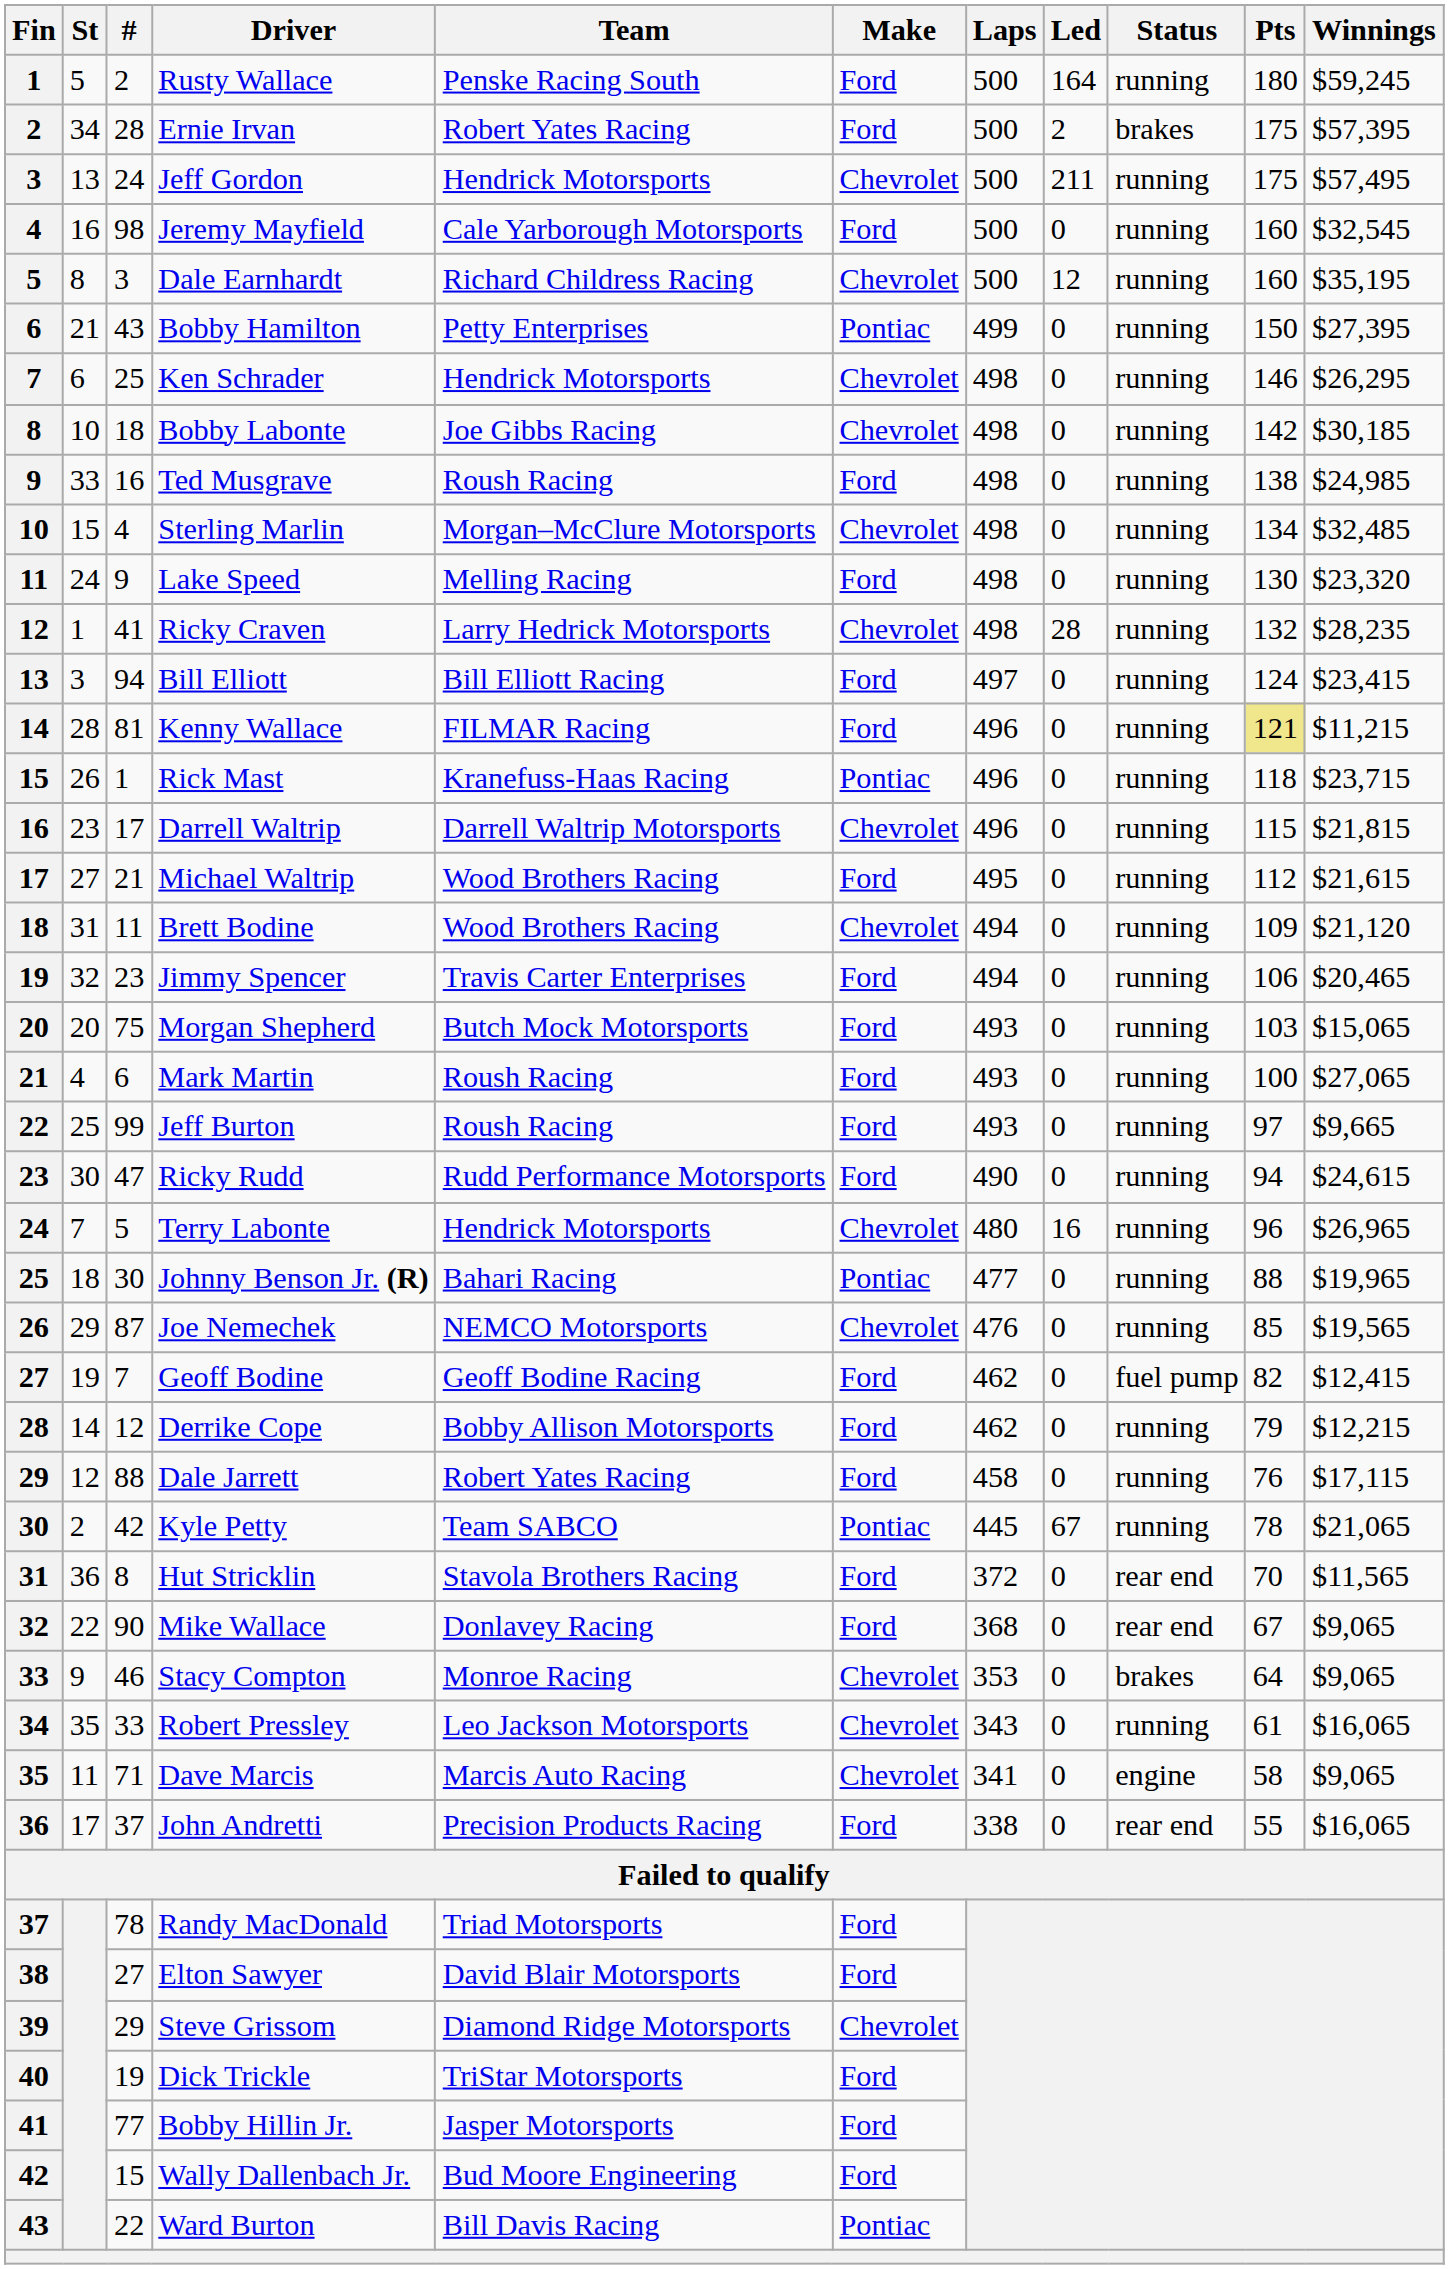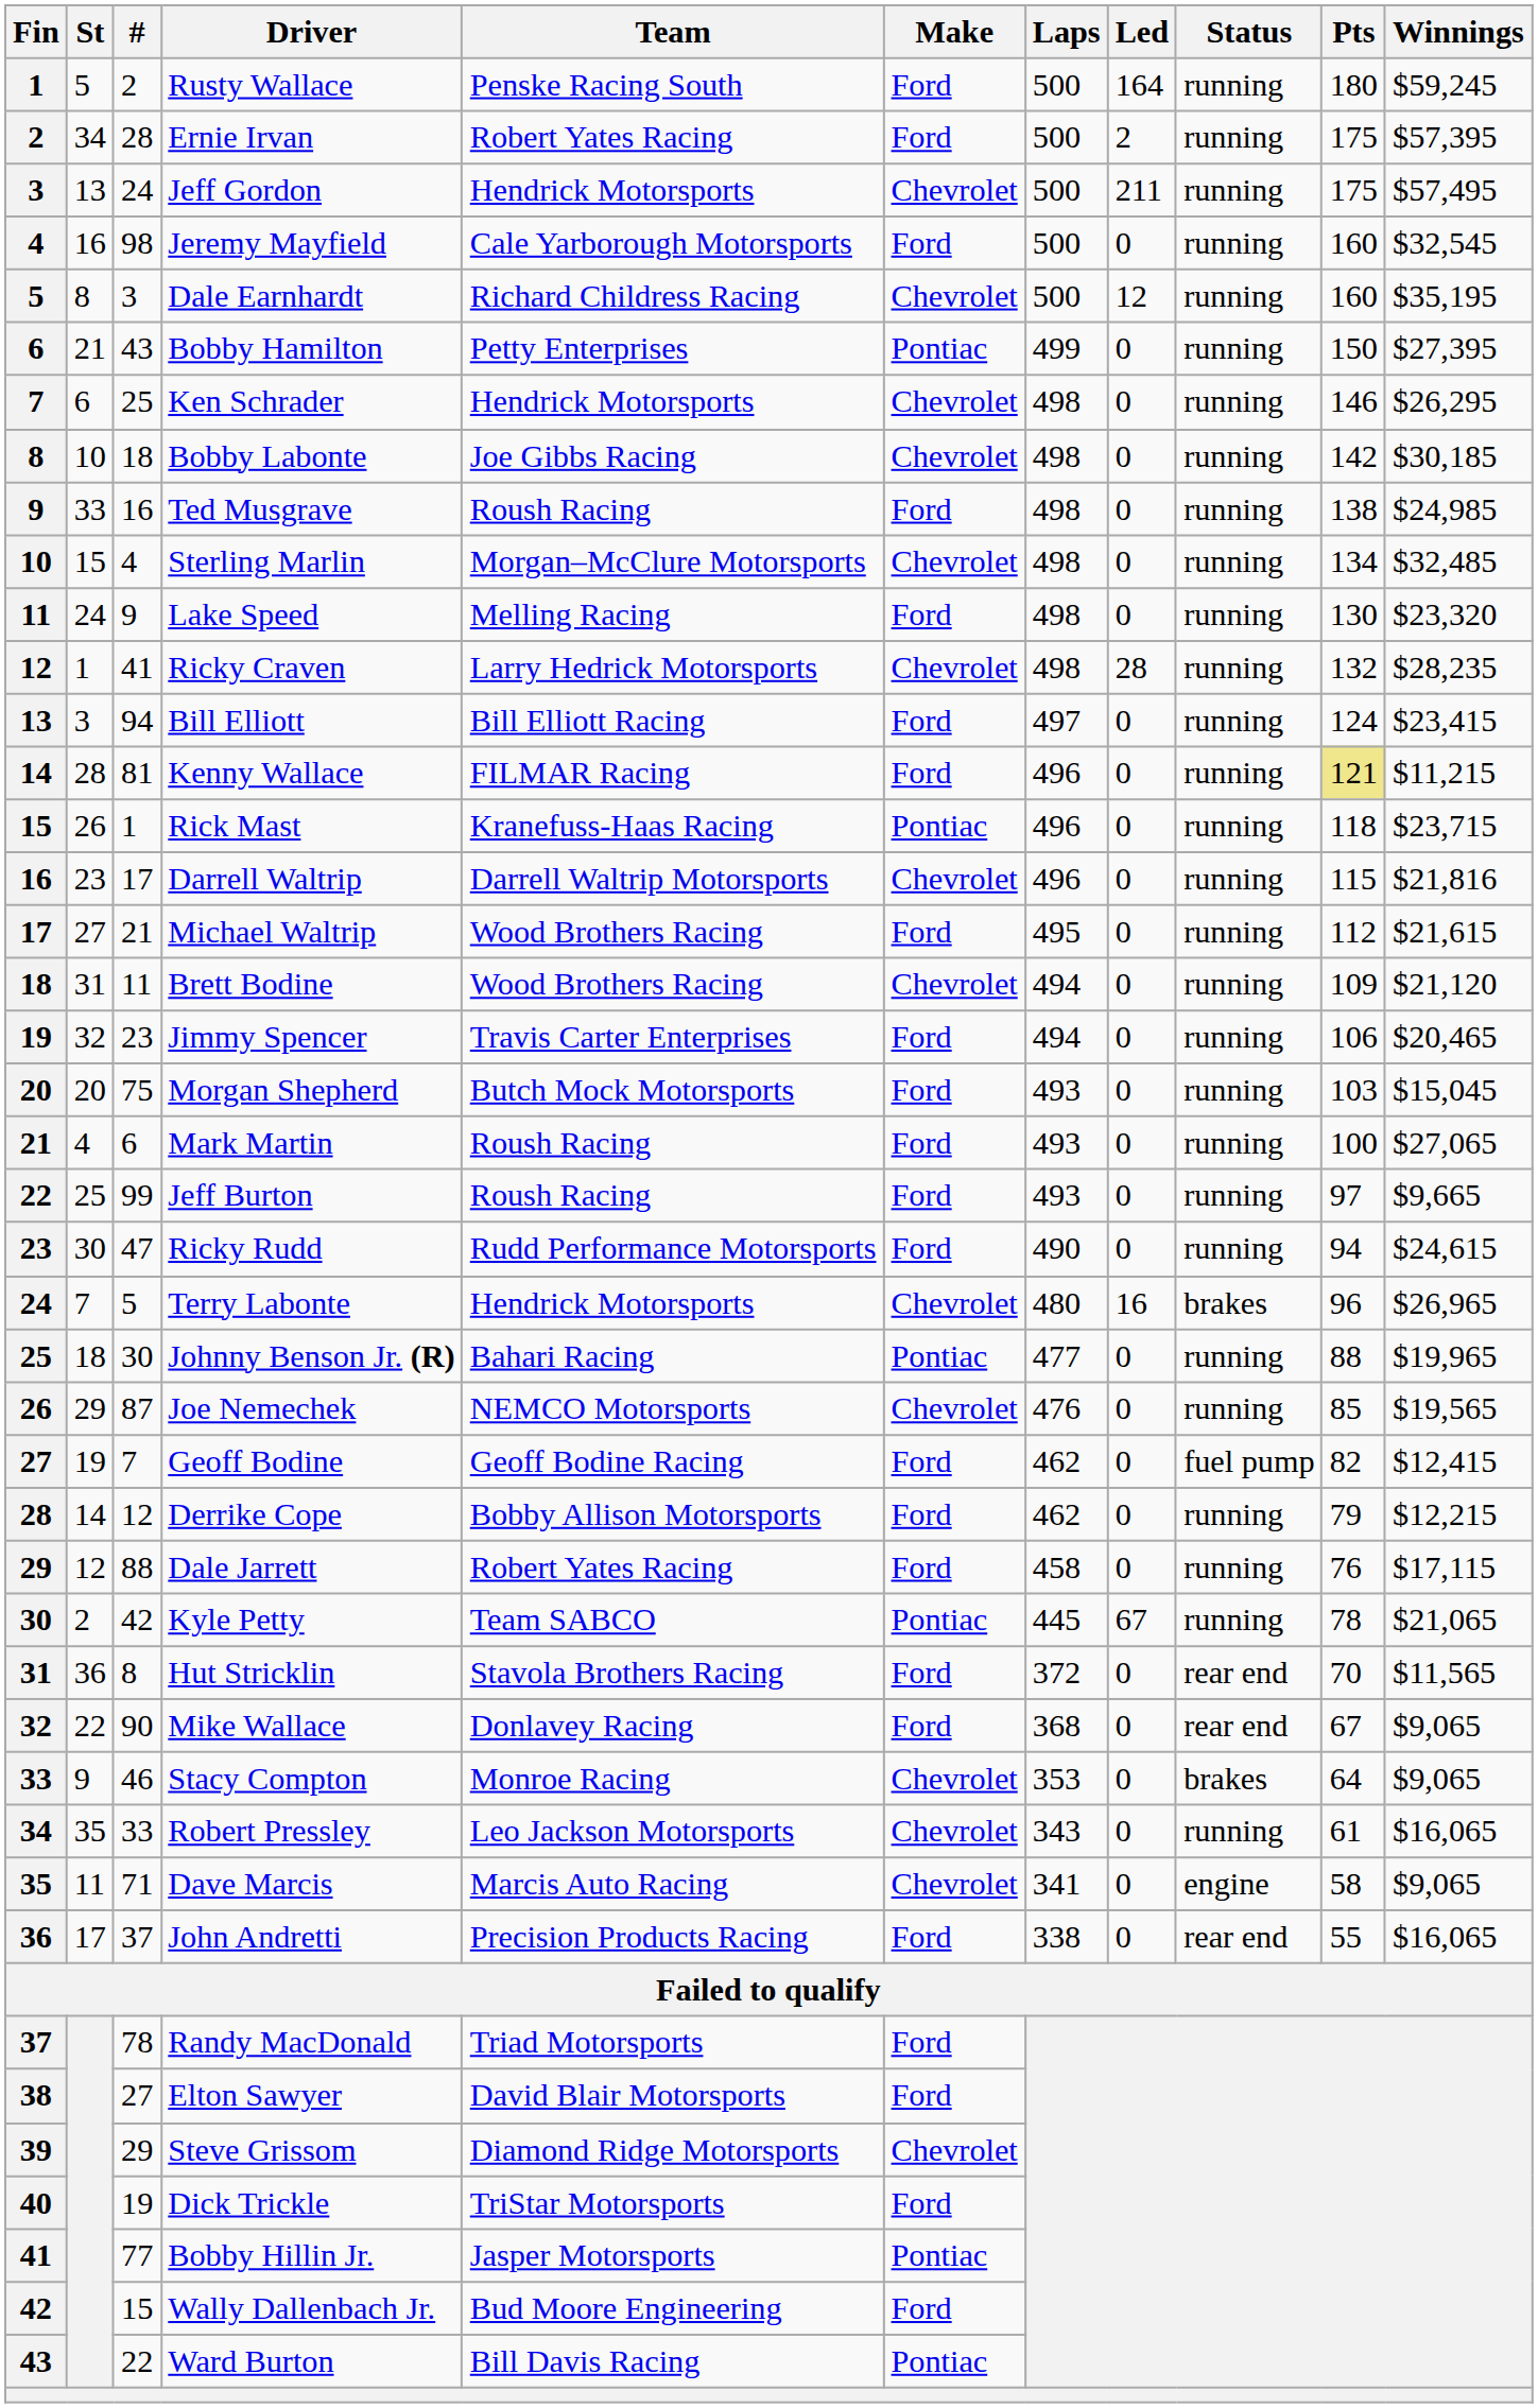 <table class="wikitable" style="font-size:95%">
 <tr>
 <th>Fin</th>
 <th>St</th>
 <th>#</th>
 <th>Driver</th>
 <th>Team</th>
 <th>Make</th>
 <th>Laps</th>
 <th>Led</th>
 <th>Status</th>
 <th>Pts</th>
 <th>Winnings</th>
 </tr>
 <tr>
 <th>1</th>
 <td>5</td>
 <td>2</td>
 <td><a href='#'>Rusty Wallace</a></td>
 <td><a href='#'>Penske Racing South</a></td>
 <td><a href='#'>Ford</a></td>
 <td>500</td>
 <td>164</td>
 <td>running</td>
 <td>180</td>
 <td>$59,245</td>
 </tr>
 <tr>
 <th>2</th>
 <td>34</td>
 <td>28</td>
 <td><a href='#'>Ernie Irvan</a></td>
 <td><a href='#'>Robert Yates Racing</a></td>
 <td><a href='#'>Ford</a></td>
 <td>500</td>
 <td>2</td>
-<td>brakes</td>
+<td>running</td>
 <td>175</td>
 <td>$57,395</td>
 </tr>
 <tr>
 <th>3</th>
 <td>13</td>
 <td>24</td>
 <td><a href='#'>Jeff Gordon</a></td>
 <td><a href='#'>Hendrick Motorsports</a></td>
 <td><a href='#'>Chevrolet</a></td>
 <td>500</td>
 <td>211</td>
 <td>running</td>
 <td>175</td>
 <td>$57,495</td>
 </tr>
 <tr>
 <th>4</th>
 <td>16</td>
 <td>98</td>
 <td><a href='#'>Jeremy Mayfield</a></td>
 <td><a href='#'>Cale Yarborough Motorsports</a></td>
 <td><a href='#'>Ford</a></td>
 <td>500</td>
 <td>0</td>
 <td>running</td>
 <td>160</td>
 <td>$32,545</td>
 </tr>
 <tr>
 <th>5</th>
 <td>8</td>
 <td>3</td>
 <td><a href='#'>Dale Earnhardt</a></td>
 <td><a href='#'>Richard Childress Racing</a></td>
 <td><a href='#'>Chevrolet</a></td>
 <td>500</td>
 <td>12</td>
 <td>running</td>
 <td>160</td>
 <td>$35,195</td>
 </tr>
 <tr>
 <th>6</th>
 <td>21</td>
 <td>43</td>
 <td><a href='#'>Bobby Hamilton</a></td>
 <td><a href='#'>Petty Enterprises</a></td>
 <td><a href='#'>Pontiac</a></td>
 <td>499</td>
 <td>0</td>
 <td>running</td>
 <td>150</td>
 <td>$27,395</td>
 </tr>
 <tr>
 <th>7</th>
 <td>6</td>
 <td>25</td>
 <td><a href='#'>Ken Schrader</a></td>
 <td><a href='#'>Hendrick Motorsports</a></td>
 <td><a href='#'>Chevrolet</a></td>
 <td>498</td>
 <td>0</td>
 <td>running</td>
 <td>146</td>
 <td>$26,295</td>
 </tr>
 <tr>
 <th>8</th>
 <td>10</td>
 <td>18</td>
 <td><a href='#'>Bobby Labonte</a></td>
 <td><a href='#'>Joe Gibbs Racing</a></td>
 <td><a href='#'>Chevrolet</a></td>
 <td>498</td>
 <td>0</td>
 <td>running</td>
 <td>142</td>
 <td>$30,185</td>
 </tr>
 <tr>
 <th>9</th>
 <td>33</td>
 <td>16</td>
 <td><a href='#'>Ted Musgrave</a></td>
 <td><a href='#'>Roush Racing</a></td>
 <td><a href='#'>Ford</a></td>
 <td>498</td>
 <td>0</td>
 <td>running</td>
 <td>138</td>
 <td>$24,985</td>
 </tr>
 <tr>
 <th>10</th>
 <td>15</td>
 <td>4</td>
 <td><a href='#'>Sterling Marlin</a></td>
 <td><a href='#'>Morgan–McClure Motorsports</a></td>
 <td><a href='#'>Chevrolet</a></td>
 <td>498</td>
 <td>0</td>
 <td>running</td>
 <td>134</td>
 <td>$32,485</td>
 </tr>
 <tr>
 <th>11</th>
 <td>24</td>
 <td>9</td>
 <td><a href='#'>Lake Speed</a></td>
 <td><a href='#'>Melling Racing</a></td>
 <td><a href='#'>Ford</a></td>
 <td>498</td>
 <td>0</td>
 <td>running</td>
 <td>130</td>
 <td>$23,320</td>
 </tr>
 <tr>
 <th>12</th>
 <td>1</td>
 <td>41</td>
 <td><a href='#'>Ricky Craven</a></td>
 <td><a href='#'>Larry Hedrick Motorsports</a></td>
 <td><a href='#'>Chevrolet</a></td>
 <td>498</td>
 <td>28</td>
 <td>running</td>
 <td>132</td>
 <td>$28,235</td>
 </tr>
 <tr>
 <th>13</th>
 <td>3</td>
 <td>94</td>
 <td><a href='#'>Bill Elliott</a></td>
 <td><a href='#'>Bill Elliott Racing</a></td>
 <td><a href='#'>Ford</a></td>
 <td>497</td>
 <td>0</td>
 <td>running</td>
 <td>124</td>
 <td>$23,415</td>
 </tr>
 <tr>
 <th>14</th>
 <td>28</td>
 <td>81</td>
 <td><a href='#'>Kenny Wallace</a></td>
 <td><a href='#'>FILMAR Racing</a></td>
 <td><a href='#'>Ford</a></td>
 <td>496</td>
 <td>0</td>
 <td>running</td>
 <td style="background: khaki;">121</td>
 <td>$11,215</td>
 </tr>
 <tr>
 <th>15</th>
 <td>26</td>
 <td>1</td>
 <td><a href='#'>Rick Mast</a></td>
 <td><a href='#'>Kranefuss-Haas Racing</a></td>
 <td><a href='#'>Pontiac</a></td>
 <td>496</td>
 <td>0</td>
 <td>running</td>
 <td>118</td>
 <td>$23,715</td>
 </tr>
 <tr>
 <th>16</th>
 <td>23</td>
 <td>17</td>
 <td><a href='#'>Darrell Waltrip</a></td>
 <td><a href='#'>Darrell Waltrip Motorsports</a></td>
 <td><a href='#'>Chevrolet</a></td>
 <td>496</td>
 <td>0</td>
 <td>running</td>
 <td>115</td>
-<td>$21,815</td>
+<td>$21,816</td>
 </tr>
 <tr>
 <th>17</th>
 <td>27</td>
 <td>21</td>
 <td><a href='#'>Michael Waltrip</a></td>
 <td><a href='#'>Wood Brothers Racing</a></td>
 <td><a href='#'>Ford</a></td>
 <td>495</td>
 <td>0</td>
 <td>running</td>
 <td>112</td>
 <td>$21,615</td>
 </tr>
 <tr>
 <th>18</th>
 <td>31</td>
 <td>11</td>
 <td><a href='#'>Brett Bodine</a></td>
 <td><a href='#'>Wood Brothers Racing</a></td>
 <td><a href='#'>Chevrolet</a></td>
 <td>494</td>
 <td>0</td>
 <td>running</td>
 <td>109</td>
 <td>$21,120</td>
 </tr>
 <tr>
 <th>19</th>
 <td>32</td>
 <td>23</td>
 <td><a href='#'>Jimmy Spencer</a></td>
 <td><a href='#'>Travis Carter Enterprises</a></td>
 <td><a href='#'>Ford</a></td>
 <td>494</td>
 <td>0</td>
 <td>running</td>
 <td>106</td>
 <td>$20,465</td>
 </tr>
 <tr>
 <th>20</th>
 <td>20</td>
 <td>75</td>
 <td><a href='#'>Morgan Shepherd</a></td>
 <td><a href='#'>Butch Mock Motorsports</a></td>
 <td><a href='#'>Ford</a></td>
 <td>493</td>
 <td>0</td>
 <td>running</td>
 <td>103</td>
-<td>$15,065</td>
+<td>$15,045</td>
 </tr>
 <tr>
 <th>21</th>
 <td>4</td>
 <td>6</td>
 <td><a href='#'>Mark Martin</a></td>
 <td><a href='#'>Roush Racing</a></td>
 <td><a href='#'>Ford</a></td>
 <td>493</td>
 <td>0</td>
 <td>running</td>
 <td>100</td>
 <td>$27,065</td>
 </tr>
 <tr>
 <th>22</th>
 <td>25</td>
 <td>99</td>
 <td><a href='#'>Jeff Burton</a></td>
 <td><a href='#'>Roush Racing</a></td>
 <td><a href='#'>Ford</a></td>
 <td>493</td>
 <td>0</td>
 <td>running</td>
 <td>97</td>
 <td>$9,665</td>
 </tr>
 <tr>
 <th>23</th>
 <td>30</td>
 <td>47</td>
 <td><a href='#'>Ricky Rudd</a></td>
 <td><a href='#'>Rudd Performance Motorsports</a></td>
 <td><a href='#'>Ford</a></td>
 <td>490</td>
 <td>0</td>
 <td>running</td>
 <td>94</td>
 <td>$24,615</td>
 </tr>
 <tr>
 <th>24</th>
 <td>7</td>
 <td>5</td>
 <td><a href='#'>Terry Labonte</a></td>
 <td><a href='#'>Hendrick Motorsports</a></td>
 <td><a href='#'>Chevrolet</a></td>
 <td>480</td>
 <td>16</td>
-<td>running</td>
+<td>brakes</td>
 <td>96</td>
 <td>$26,965</td>
 </tr>
 <tr>
 <th>25</th>
 <td>18</td>
 <td>30</td>
 <td><a href='#'>Johnny Benson Jr.</a> <strong>(R)</strong></td>
 <td><a href='#'>Bahari Racing</a></td>
 <td><a href='#'>Pontiac</a></td>
 <td>477</td>
 <td>0</td>
 <td>running</td>
 <td>88</td>
 <td>$19,965</td>
 </tr>
 <tr>
 <th>26</th>
 <td>29</td>
 <td>87</td>
 <td><a href='#'>Joe Nemechek</a></td>
 <td><a href='#'>NEMCO Motorsports</a></td>
 <td><a href='#'>Chevrolet</a></td>
 <td>476</td>
 <td>0</td>
 <td>running</td>
 <td>85</td>
 <td>$19,565</td>
 </tr>
 <tr>
 <th>27</th>
 <td>19</td>
 <td>7</td>
 <td><a href='#'>Geoff Bodine</a></td>
 <td><a href='#'>Geoff Bodine Racing</a></td>
 <td><a href='#'>Ford</a></td>
 <td>462</td>
 <td>0</td>
 <td>fuel pump</td>
 <td>82</td>
 <td>$12,415</td>
 </tr>
 <tr>
 <th>28</th>
 <td>14</td>
 <td>12</td>
 <td><a href='#'>Derrike Cope</a></td>
 <td><a href='#'>Bobby Allison Motorsports</a></td>
 <td><a href='#'>Ford</a></td>
 <td>462</td>
 <td>0</td>
 <td>running</td>
 <td>79</td>
 <td>$12,215</td>
 </tr>
 <tr>
 <th>29</th>
 <td>12</td>
 <td>88</td>
 <td><a href='#'>Dale Jarrett</a></td>
 <td><a href='#'>Robert Yates Racing</a></td>
 <td><a href='#'>Ford</a></td>
 <td>458</td>
 <td>0</td>
 <td>running</td>
 <td>76</td>
 <td>$17,115</td>
 </tr>
 <tr>
 <th>30</th>
 <td>2</td>
 <td>42</td>
 <td><a href='#'>Kyle Petty</a></td>
 <td><a href='#'>Team SABCO</a></td>
 <td><a href='#'>Pontiac</a></td>
 <td>445</td>
 <td>67</td>
 <td>running</td>
 <td>78</td>
 <td>$21,065</td>
 </tr>
 <tr>
 <th>31</th>
 <td>36</td>
 <td>8</td>
 <td><a href='#'>Hut Stricklin</a></td>
 <td><a href='#'>Stavola Brothers Racing</a></td>
 <td><a href='#'>Ford</a></td>
 <td>372</td>
 <td>0</td>
 <td>rear end</td>
 <td>70</td>
 <td>$11,565</td>
 </tr>
 <tr>
 <th>32</th>
 <td>22</td>
 <td>90</td>
 <td><a href='#'>Mike Wallace</a></td>
 <td><a href='#'>Donlavey Racing</a></td>
 <td><a href='#'>Ford</a></td>
 <td>368</td>
 <td>0</td>
 <td>rear end</td>
 <td>67</td>
 <td>$9,065</td>
 </tr>
 <tr>
 <th>33</th>
 <td>9</td>
 <td>46</td>
 <td><a href='#'>Stacy Compton</a></td>
 <td><a href='#'>Monroe Racing</a></td>
 <td><a href='#'>Chevrolet</a></td>
 <td>353</td>
 <td>0</td>
 <td>brakes</td>
 <td>64</td>
 <td>$9,065</td>
 </tr>
 <tr>
 <th>34</th>
 <td>35</td>
 <td>33</td>
 <td><a href='#'>Robert Pressley</a></td>
 <td><a href='#'>Leo Jackson Motorsports</a></td>
 <td><a href='#'>Chevrolet</a></td>
 <td>343</td>
 <td>0</td>
 <td>running</td>
 <td>61</td>
 <td>$16,065</td>
 </tr>
 <tr>
 <th>35</th>
 <td>11</td>
 <td>71</td>
 <td><a href='#'>Dave Marcis</a></td>
 <td><a href='#'>Marcis Auto Racing</a></td>
 <td><a href='#'>Chevrolet</a></td>
 <td>341</td>
 <td>0</td>
 <td>engine</td>
 <td>58</td>
 <td>$9,065</td>
 </tr>
 <tr>
 <th>36</th>
 <td>17</td>
 <td>37</td>
 <td><a href='#'>John Andretti</a></td>
 <td><a href='#'>Precision Products Racing</a></td>
 <td><a href='#'>Ford</a></td>
 <td>338</td>
 <td>0</td>
 <td>rear end</td>
 <td>55</td>
 <td>$16,065</td>
 </tr>
 <tr>
 <th colspan="11">Failed to qualify</th>
 </tr>
 <tr>
 <th>37</th>
 <th rowspan="7"></th>
 <td>78</td>
 <td><a href='#'>Randy MacDonald</a></td>
 <td><a href='#'>Triad Motorsports</a></td>
 <td><a href='#'>Ford</a></td>
 <th colspan="5" rowspan="7"></th>
 </tr>
 <tr>
 <th>38</th>
 <td>27</td>
 <td><a href='#'>Elton Sawyer</a></td>
 <td><a href='#'>David Blair Motorsports</a></td>
 <td><a href='#'>Ford</a></td>
 </tr>
 <tr>
 <th>39</th>
 <td>29</td>
 <td><a href='#'>Steve Grissom</a></td>
 <td><a href='#'>Diamond Ridge Motorsports</a></td>
 <td><a href='#'>Chevrolet</a></td>
 </tr>
 <tr>
 <th>40</th>
 <td>19</td>
 <td><a href='#'>Dick Trickle</a></td>
 <td><a href='#'>TriStar Motorsports</a></td>
 <td><a href='#'>Ford</a></td>
 </tr>
 <tr>
 <th>41</th>
 <td>77</td>
 <td><a href='#'>Bobby Hillin Jr.</a></td>
 <td><a href='#'>Jasper Motorsports</a></td>
-<td><a href='#'>Ford</a></td>
+<td><a href='#'>Pontiac</a></td>
 </tr>
 <tr>
 <th>42</th>
 <td>15</td>
 <td><a href='#'>Wally Dallenbach Jr.</a></td>
 <td><a href='#'>Bud Moore Engineering</a></td>
 <td><a href='#'>Ford</a></td>
 </tr>
 <tr>
 <th>43</th>
 <td>22</td>
 <td><a href='#'>Ward Burton</a></td>
 <td><a href='#'>Bill Davis Racing</a></td>
 <td><a href='#'>Pontiac</a></td>
 </tr>
 <tr>
 <th colspan="11"></th>
 </tr>
 </table>
